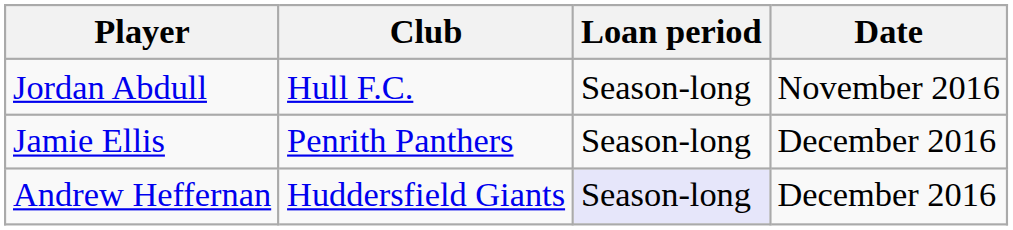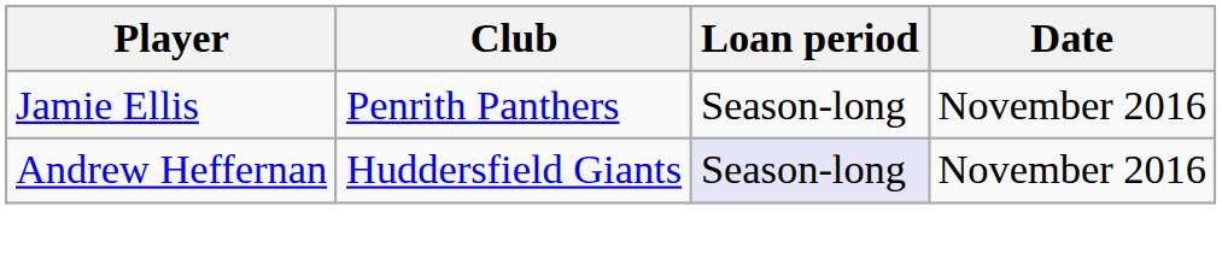 <table class="wikitable">
 <tr>
 <th>Player</th>
 <th>Club</th>
 <th>Loan period</th>
 <th>Date</th>
 </tr>
 <tr>
-<td> <a href='#'>Jordan Abdull</a></td>
-<td> <a href='#'>Hull F.C.</a></td>
-<td>Season-long</td>
-<td>November 2016</td>
-</tr>
-<tr>
 <td> <a href='#'>Jamie Ellis</a></td>
 <td> <a href='#'>Penrith Panthers</a></td>
 <td>Season-long</td>
-<td>December 2016</td>
+<td>November 2016</td>
 </tr>
 <tr>
 <td> <a href='#'>Andrew Heffernan</a></td>
 <td> <a href='#'>Huddersfield Giants</a></td>
 <td style="background: lavender;">Season-long</td>
-<td>December 2016</td>
+<td>November 2016</td>
 </tr>
 </table>
